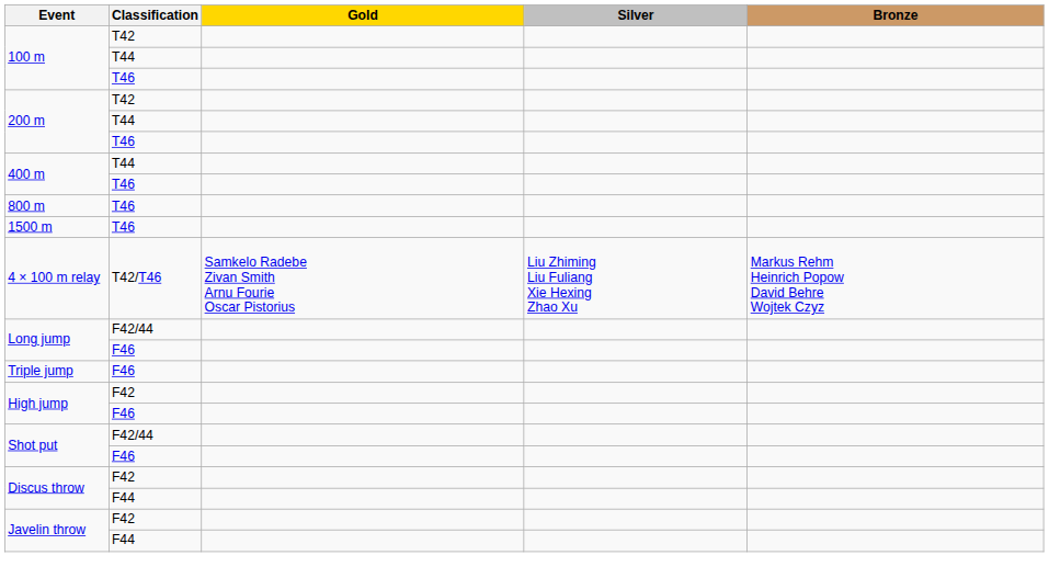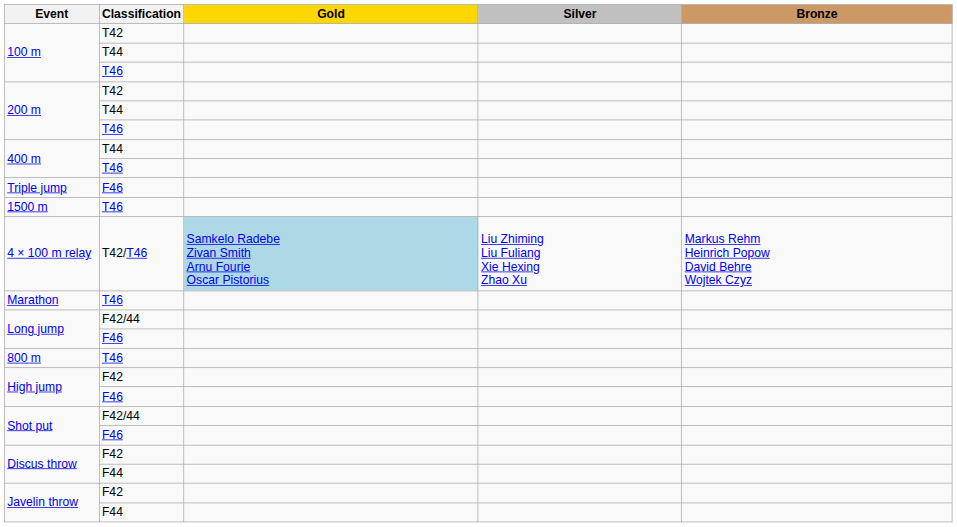 <table class=wikitable style="font-size:100%">
 <tr>
 <th rowspan="1" width="10%">Event</th>
 <th rowspan="1" width="5%">Classification</th>
 <th rowspan="1" style="background:gold;">Gold</th>
 <th colspan="1" style="background:silver;">Silver</th>
 <th colspan="1" style="background:#CC9966;">Bronze</th>
 </tr>
 <tr>
 <td rowspan="3"><a href='#'>100 m</a></td>
 <td>T42<br></td>
 <td></td>
 <td></td>
 <td></td>
 </tr>
 <tr>
 <td>T44<br></td>
 <td></td>
 <td></td>
 <td></td>
 </tr>
 <tr>
 <td><a href='#'>T46</a><br></td>
 <td></td>
 <td></td>
 <td></td>
 </tr>
 <tr>
 <td rowspan="3"><a href='#'>200 m</a></td>
 <td>T42<br></td>
 <td></td>
 <td></td>
 <td></td>
 </tr>
 <tr>
 <td>T44<br></td>
 <td></td>
 <td></td>
 <td></td>
 </tr>
 <tr>
 <td><a href='#'>T46</a><br></td>
 <td></td>
 <td></td>
 <td></td>
 </tr>
 <tr>
 <td rowspan="2"><a href='#'>400 m</a></td>
 <td>T44<br></td>
 <td></td>
 <td></td>
 <td></td>
 </tr>
 <tr>
 <td><a href='#'>T46</a><br></td>
 <td></td>
 <td></td>
 <td></td>
 </tr>
 <tr>
-<td><a href='#'>800 m</a></td>
-<td><a href='#'>T46</a><br></td>
+<td><a href='#'>Triple jump</a></td>
+<td><a href='#'>F46</a><br></td>
 <td></td>
 <td></td>
 <td></td>
 </tr>
 <tr>
 <td><a href='#'>1500 m</a></td>
 <td><a href='#'>T46</a><br></td>
 <td></td>
 <td></td>
 <td></td>
 </tr>
 <tr>
 <td><a href='#'>4 × 100 m relay</a></td>
 <td>T42/<a href='#'>T46</a><br></td>
-<td><br><a href='#'>Samkelo Radebe</a><br><a href='#'>Zivan Smith</a><br><a href='#'>Arnu Fourie</a><br><a href='#'>Oscar Pistorius</a></td>
+<td style="background: lightblue;"><br><a href='#'>Samkelo Radebe</a><br><a href='#'>Zivan Smith</a><br><a href='#'>Arnu Fourie</a><br><a href='#'>Oscar Pistorius</a></td>
 <td><br><a href='#'>Liu Zhiming</a><br><a href='#'>Liu Fuliang</a><br><a href='#'>Xie Hexing</a><br><a href='#'>Zhao Xu</a></td>
 <td><br><a href='#'>Markus Rehm</a><br><a href='#'>Heinrich Popow</a><br><a href='#'>David Behre</a><br><a href='#'>Wojtek Czyz</a></td>
+</tr>
+<tr>
+<td><a href='#'>Marathon</a></td>
+<td><a href='#'>T46</a><br></td>
+<td></td>
+<td></td>
+<td></td>
 </tr>
 <tr>
 <td rowspan="2"><a href='#'>Long jump</a></td>
 <td>F42/44<br></td>
 <td></td>
 <td></td>
 <td></td>
 </tr>
 <tr>
 <td><a href='#'>F46</a><br></td>
 <td></td>
 <td></td>
 <td></td>
 </tr>
 <tr>
-<td><a href='#'>Triple jump</a></td>
-<td><a href='#'>F46</a><br></td>
+<td><a href='#'>800 m</a></td>
+<td><a href='#'>T46</a><br></td>
 <td></td>
 <td></td>
 <td></td>
 </tr>
 <tr>
 <td rowspan="2"><a href='#'>High jump</a></td>
 <td>F42<br></td>
 <td></td>
 <td></td>
 <td></td>
 </tr>
 <tr>
 <td><a href='#'>F46</a><br></td>
 <td></td>
 <td></td>
 <td></td>
 </tr>
 <tr>
 <td rowspan="2"><a href='#'>Shot put</a></td>
 <td>F42/44<br></td>
 <td></td>
 <td></td>
 <td></td>
 </tr>
 <tr>
 <td><a href='#'>F46</a><br></td>
 <td></td>
 <td></td>
 <td></td>
 </tr>
 <tr>
 <td rowspan="2"><a href='#'>Discus throw</a></td>
 <td>F42<br></td>
 <td></td>
 <td></td>
 <td></td>
 </tr>
 <tr>
 <td>F44<br></td>
 <td></td>
 <td></td>
 <td></td>
 </tr>
 <tr>
 <td rowspan="2"><a href='#'>Javelin throw</a></td>
 <td>F42<br></td>
 <td></td>
 <td></td>
 <td></td>
 </tr>
 <tr>
 <td>F44<br></td>
 <td></td>
 <td></td>
 <td></td>
 </tr>
 </table>
